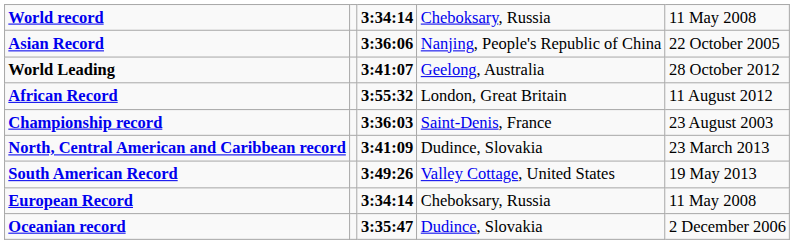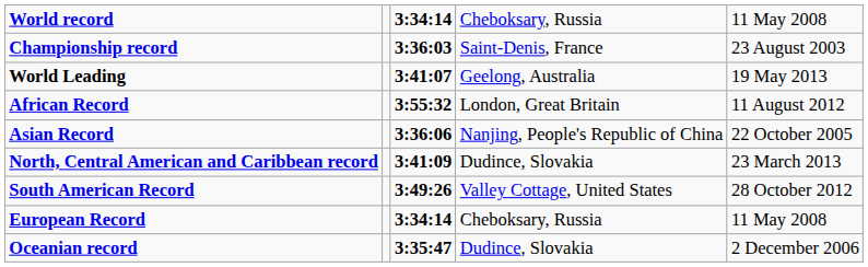 <table class="wikitable">
 <tr>
 <td><strong><a href='#'>World record</a></strong></td>
 <td></td>
 <td><strong>3:34:14</strong></td>
 <td><a href='#'>Cheboksary</a>, Russia</td>
 <td>11 May 2008</td>
 </tr>
 <tr>
-<td><strong><a href='#'>Asian Record</a></strong></td>
+<td><strong><a href='#'>Championship record</a></strong></td>
 <td></td>
-<td><strong>3:36:06</strong></td>
-<td><a href='#'>Nanjing</a>, People's Republic of China</td>
-<td>22 October 2005</td>
+<td><strong>3:36:03</strong></td>
+<td><a href='#'>Saint-Denis</a>, France</td>
+<td>23 August 2003</td>
 </tr>
 <tr>
 <td><strong>World Leading</strong></td>
 <td></td>
 <td><strong>3:41:07</strong></td>
 <td><a href='#'>Geelong</a>, Australia</td>
-<td>28 October 2012</td>
+<td>19 May 2013</td>
 </tr>
 <tr>
 <td><strong><a href='#'>African Record</a></strong></td>
 <td></td>
 <td><strong>3:55:32</strong></td>
 <td>London, Great Britain</td>
 <td>11 August 2012</td>
 </tr>
 <tr>
-<td><strong><a href='#'>Championship record</a></strong></td>
+<td><strong><a href='#'>Asian Record</a></strong></td>
 <td></td>
-<td><strong>3:36:03</strong></td>
-<td><a href='#'>Saint-Denis</a>, France</td>
-<td>23 August 2003</td>
+<td><strong>3:36:06</strong></td>
+<td><a href='#'>Nanjing</a>, People's Republic of China</td>
+<td>22 October 2005</td>
 </tr>
 <tr>
 <td><strong><a href='#'>North, Central American and Caribbean record</a></strong></td>
 <td></td>
 <td><strong>3:41:09</strong></td>
 <td>Dudince, Slovakia</td>
 <td>23 March 2013</td>
 </tr>
 <tr>
 <td><strong><a href='#'>South American Record</a></strong></td>
 <td></td>
 <td><strong>3:49:26</strong></td>
 <td><a href='#'>Valley Cottage</a>, United States</td>
-<td>19 May 2013</td>
+<td>28 October 2012</td>
 </tr>
 <tr>
 <td><strong><a href='#'>European Record</a></strong></td>
 <td></td>
 <td><strong>3:34:14</strong></td>
 <td>Cheboksary, Russia</td>
 <td>11 May 2008</td>
 </tr>
 <tr>
 <td><strong><a href='#'>Oceanian record</a></strong></td>
 <td></td>
 <td><strong>3:35:47</strong></td>
 <td><a href='#'>Dudince</a>, Slovakia</td>
 <td>2 December 2006</td>
 </tr>
 </table>
